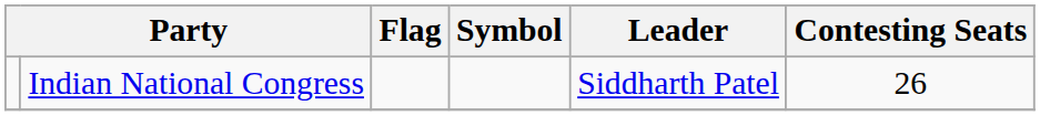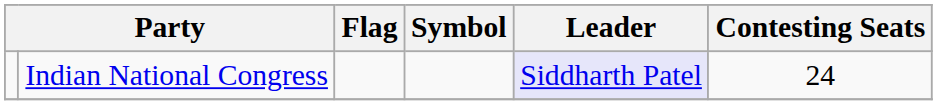 <table class="wikitable " style="text-align:center">
 <tr>
 <th colspan="2">Party</th>
 <th>Flag</th>
 <th>Symbol</th>
 <th>Leader</th>
 <th>Contesting Seats</th>
 </tr>
 <tr>
 <td></td>
 <td><a href='#'>Indian National Congress</a></td>
 <td></td>
 <td></td>
-<td><a href='#'>Siddharth Patel</a></td>
-<td>26</td>
+<td style="background: lavender;"><a href='#'>Siddharth Patel</a></td>
+<td>24</td>
 </tr>
 <tr>
 </tr>
 </table>
